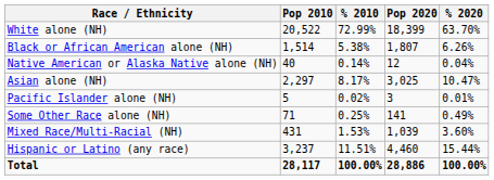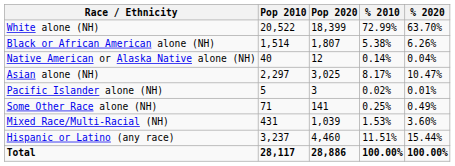 <table class="wikitable">
 <tr>
 <th>Race / Ethnicity</th>
 <th>Pop 2010</th>
+<th>Pop 2020</th>
 <th>% 2010</th>
-<th>Pop 2020</th>
 <th>% 2020</th>
 </tr>
 <tr>
 <td><a href='#'>White</a> alone (NH)</td>
 <td>20,522</td>
+<td>18,399</td>
 <td>72.99%</td>
-<td>18,399</td>
 <td>63.70%</td>
 </tr>
 <tr>
 <td><a href='#'>Black or African American</a> alone (NH)</td>
 <td>1,514</td>
+<td>1,807</td>
 <td>5.38%</td>
-<td>1,807</td>
 <td>6.26%</td>
 </tr>
 <tr>
 <td><a href='#'>Native American</a> or <a href='#'>Alaska Native</a> alone (NH)</td>
 <td>40</td>
+<td>12</td>
 <td>0.14%</td>
-<td>12</td>
 <td>0.04%</td>
 </tr>
 <tr>
 <td><a href='#'>Asian</a> alone (NH)</td>
 <td>2,297</td>
+<td>3,025</td>
 <td>8.17%</td>
-<td>3,025</td>
 <td>10.47%</td>
 </tr>
 <tr>
 <td><a href='#'>Pacific Islander</a> alone (NH)</td>
 <td>5</td>
+<td>3</td>
 <td>0.02%</td>
-<td>3</td>
 <td>0.01%</td>
 </tr>
 <tr>
 <td><a href='#'>Some Other Race</a> alone (NH)</td>
 <td>71</td>
+<td>141</td>
 <td>0.25%</td>
-<td>141</td>
 <td>0.49%</td>
 </tr>
 <tr>
 <td><a href='#'>Mixed Race/Multi-Racial</a> (NH)</td>
 <td>431</td>
+<td>1,039</td>
 <td>1.53%</td>
-<td>1,039</td>
 <td>3.60%</td>
 </tr>
 <tr>
 <td><a href='#'>Hispanic or Latino</a> (any race)</td>
 <td>3,237</td>
+<td>4,460</td>
 <td>11.51%</td>
-<td>4,460</td>
 <td>15.44%</td>
 </tr>
 <tr>
 <td><strong>Total</strong></td>
 <td><strong>28,117</strong></td>
+<td><strong>28,886</strong></td>
 <td><strong>100.00%</strong></td>
-<td><strong>28,886</strong></td>
 <td><strong>100.00%</strong></td>
 </tr>
 </table>
